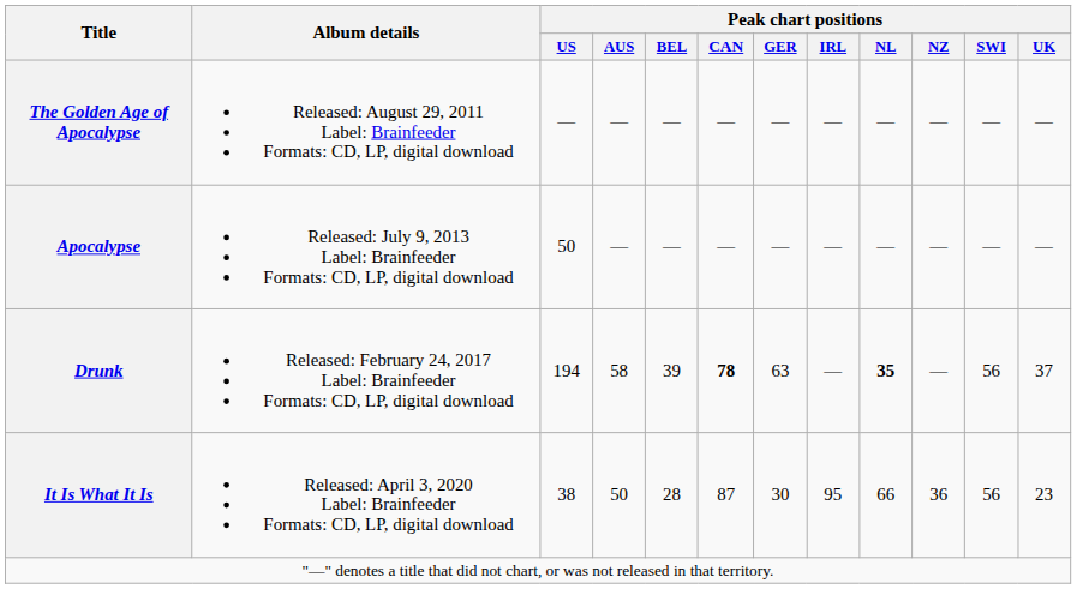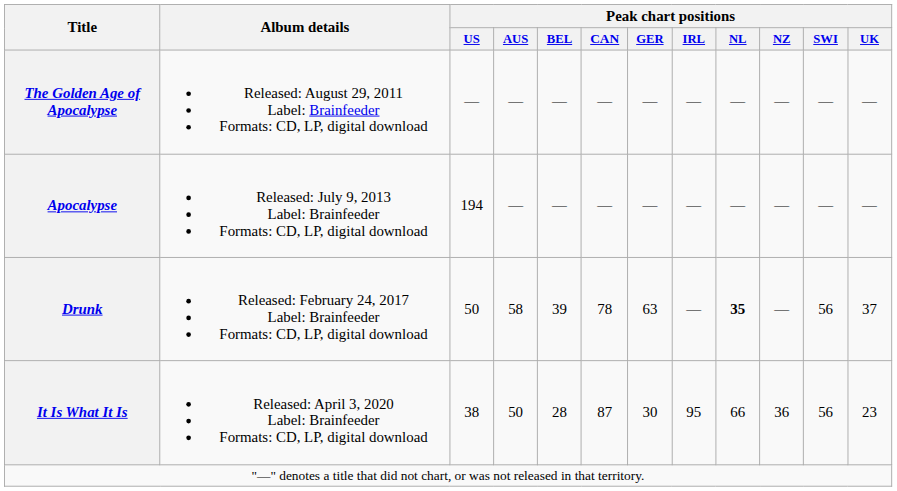 <table class="wikitable plainrowheaders" style="text-align:center;">
 <tr>
 <th scope="col" rowspan="2" style="width:10em;">Title</th>
 <th scope="col" rowspan="2" style="width:19em;">Album details</th>
 <th scope="col" colspan="10">Peak chart positions</th>
 </tr>
 <tr>
 <th scope="col" style="width:3em;font-size:85%;"><a href='#'>US</a><br></th>
 <th scope="col" style="width:3em;font-size:85%;"><a href='#'>AUS</a><br></th>
 <th scope="col" style="width:3em;font-size:85%;"><a href='#'>BEL</a><br></th>
 <th scope="col" style="width:3em;font-size:90%;"><a href='#'>CAN</a><br></th>
 <th scope="col" style="width:3em;font-size:85%;"><a href='#'>GER</a><br></th>
 <th scope="col" style="width:3em;font-size:85%;"><a href='#'>IRL</a><br></th>
 <th scope="col" style="width:3em;font-size:85%;"><a href='#'>NL</a><br></th>
 <th scope="col" style="width:3em;font-size:85%;"><a href='#'>NZ</a><br></th>
 <th scope="col" style="width:3em;font-size:85%;"><a href='#'>SWI</a><br></th>
 <th scope="col" style="width:3em;font-size:85%;"><a href='#'>UK</a><br></th>
 </tr>
 <tr>
 <th scope="row"><em><a href='#'>The Golden Age of Apocalypse</a></em></th>
 <td><br><ul><li>Released: August 29, 2011</li><li>Label: <a href='#'>Brainfeeder</a></li><li>Formats: CD, LP, digital download</li></ul></td>
 <td>—</td>
 <td>—</td>
 <td>—</td>
 <td>—</td>
 <td>—</td>
 <td>—</td>
 <td>—</td>
 <td>—</td>
 <td>—</td>
 <td>—</td>
 </tr>
 <tr>
 <th scope="row"><em><a href='#'>Apocalypse</a></em></th>
 <td><br><ul><li>Released: July 9, 2013</li><li>Label: Brainfeeder</li><li>Formats: CD, LP, digital download</li></ul></td>
-<td>50</td>
+<td>194</td>
 <td>—</td>
 <td>—</td>
 <td>—</td>
 <td>—</td>
 <td>—</td>
 <td>—</td>
 <td>—</td>
 <td>—</td>
 <td>—</td>
 </tr>
 <tr>
 <th scope="row"><em><a href='#'>Drunk</a></em></th>
 <td><br><ul><li>Released: February 24, 2017</li><li>Label: Brainfeeder</li><li>Formats: CD, LP, digital download</li></ul></td>
-<td>194</td>
+<td>50</td>
 <td>58</td>
 <td>39</td>
-<td><strong>78</strong></td>
+<td>78</td>
 <td>63</td>
 <td>—</td>
 <td><strong>35</strong></td>
 <td>—</td>
 <td>56</td>
 <td>37</td>
 </tr>
 <tr>
 <th scope="row"><em><a href='#'>It Is What It Is</a></em></th>
 <td><br><ul><li>Released: April 3, 2020</li><li>Label: Brainfeeder</li><li>Formats: CD, LP, digital download</li></ul></td>
 <td>38</td>
 <td>50</td>
 <td>28</td>
 <td>87</td>
 <td>30</td>
 <td>95</td>
 <td>66</td>
 <td>36</td>
 <td>56</td>
 <td>23</td>
 </tr>
 <tr>
 <td colspan="14" style="font-size:90%">"—" denotes a title that did not chart, or was not released in that territory.</td>
 </tr>
 </table>
